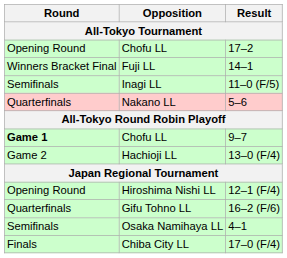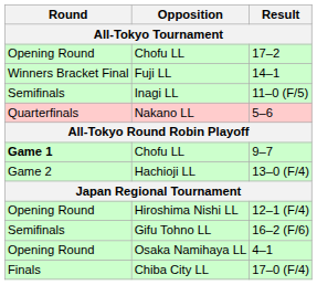 <table class="wikitable">
 <tr>
 <th>Round</th>
 <th>Opposition</th>
 <th>Result</th>
 </tr>
 <tr>
 <th colspan=3> All-Tokyo Tournament</th>
 </tr>
 <tr bgcolor=ccffcc>
 <td>Opening Round</td>
 <td>Chofu LL</td>
 <td>17–2</td>
 </tr>
 <tr bgcolor=ccffcc>
 <td>Winners Bracket Final</td>
 <td>Fuji LL</td>
 <td>14–1</td>
 </tr>
 <tr bgcolor=ccffcc>
 <td>Semifinals</td>
 <td>Inagi LL</td>
 <td>11–0 (F/5)</td>
 </tr>
 <tr bgcolor=ffcccc>
 <td>Quarterfinals</td>
 <td>Nakano LL</td>
 <td>5–6</td>
 </tr>
 <tr>
 <th colspan=3> All-Tokyo Round Robin Playoff</th>
 </tr>
 <tr bgcolor=ccffcc>
 <td><strong>Game 1</strong></td>
 <td>Chofu LL</td>
 <td>9–7</td>
 </tr>
 <tr bgcolor=ccffcc>
 <td>Game 2</td>
 <td>Hachioji LL</td>
 <td>13–0 (F/4)</td>
 </tr>
 <tr>
 <th colspan=3>Japan Regional Tournament</th>
 </tr>
 <tr bgcolor=ccffcc>
 <td>Opening Round</td>
 <td> Hiroshima Nishi LL</td>
 <td>12–1 (F/4)</td>
 </tr>
 <tr bgcolor=ccffcc>
-<td>Quarterfinals</td>
+<td>Semifinals</td>
 <td> Gifu Tohno LL</td>
 <td>16–2 (F/6)</td>
 </tr>
 <tr bgcolor=ccffcc>
-<td>Semifinals</td>
+<td>Opening Round</td>
 <td> Osaka Namihaya LL</td>
 <td>4–1</td>
 </tr>
 <tr bgcolor=ccffcc>
 <td>Finals</td>
 <td> Chiba City LL</td>
 <td>17–0 (F/4)</td>
 </tr>
 </table>
